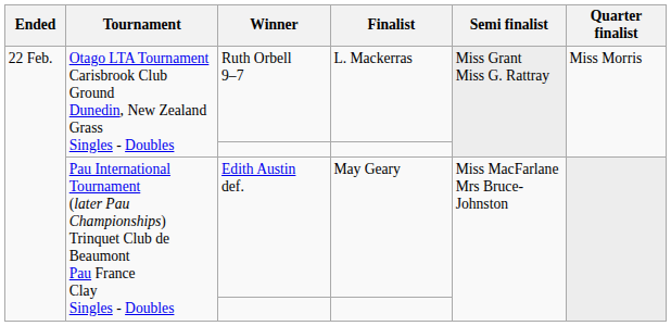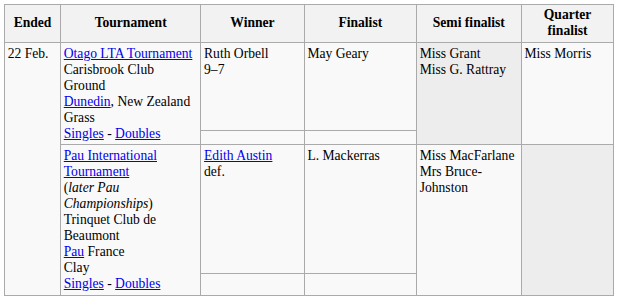 <table class="wikitable" style="font-size:85%;">
 <tr>
 <th width="75">Ended</th>
 <th width="230">Tournament</th>
 <th width="210">Winner</th>
 <th width="210">Finalist</th>
 <th width="170">Semi finalist</th>
 <th width="170">Quarter finalist</th>
 </tr>
 <tr valign=top>
 <td rowspan=4>22 Feb.</td>
 <td rowspan=2><a href='#'>Otago LTA Tournament</a><br>Carisbrook Club Ground<br><a href='#'>Dunedin</a>, New Zealand<br>Grass<br><a href='#'>Singles</a> - <a href='#'>Doubles</a></td>
 <td> Ruth Orbell<br>9–7</td>
-<td> L. Mackerras</td>
+<td> May Geary</td>
 <td style="background:#ededed;" rowspan=2> Miss Grant<br> Miss G. Rattray</td>
 <td rowspan=2> Miss Morris</td>
 </tr>
 <tr valign=top>
 <td></td>
 <td></td>
 </tr>
 <tr valign=top>
 <td rowspan=2><a href='#'>Pau International Tournament</a><br>(<em>later Pau Championships</em>)<br>Trinquet Club de Beaumont<br><a href='#'>Pau</a> France<br>Clay<br><a href='#'>Singles</a> - <a href='#'>Doubles</a></td>
 <td> <a href='#'>Edith Austin</a><br>def.</td>
-<td> May Geary</td>
+<td> L. Mackerras</td>
 <td rowspan=2> Miss MacFarlane<br> Mrs Bruce-Johnston</td>
 <td style="background:#ededed;" rowspan=2></td>
 </tr>
 <tr valign=top>
 <td></td>
 <td></td>
 </tr>
 <tr valign=top>
 </tr>
 </table>
